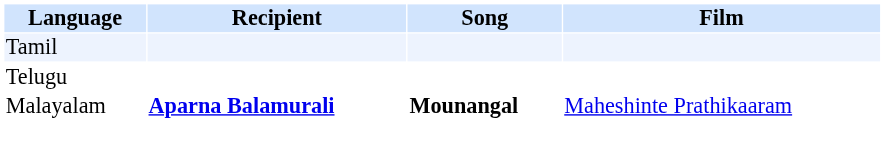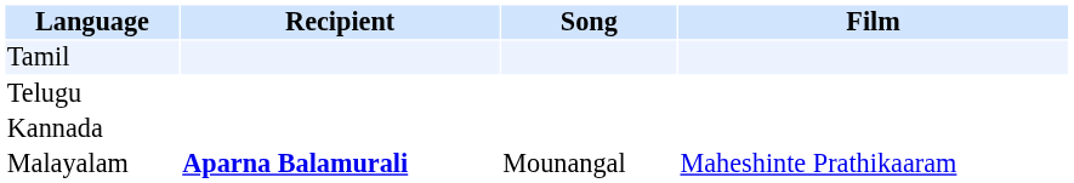 <table cellspacing="1" cellpadding="1" border="0" style="width:50%;">
 <tr style="background:#d1e4fd;">
 <th>Language</th>
 <th>Recipient</th>
 <th>Song</th>
 <th>Film</th>
 </tr>
 <tr style="background:#edf3fe;">
 <td>Tamil</td>
 <td></td>
 <td></td>
 <td></td>
 </tr>
 <tr>
 <td>Telugu</td>
 <td></td>
 <td></td>
 <td></td>
 </tr>
 <tr>
+<td>Kannada</td>
+<td></td>
+<td></td>
+<td></td>
+</tr>
+<tr>
 <td>Malayalam</td>
 <td><strong><a href='#'>Aparna Balamurali</a></strong></td>
-<td><strong>Mounangal</strong></td>
+<td>Mounangal</td>
 <td><a href='#'>Maheshinte Prathikaaram</a></td>
 </tr>
 </table>
